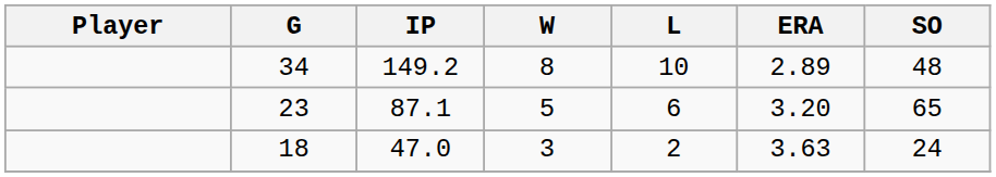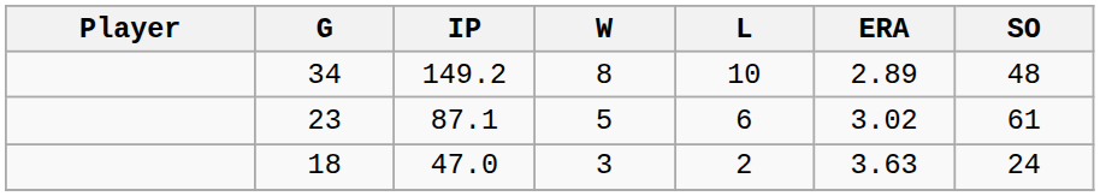 <table class="wikitable sortable">
 <tr>
 <th bgcolor="#DDDDFF" width="16%">Player</th>
 <th bgcolor="#DDDDFF" width="9%">G</th>
 <th bgcolor="#DDDDFF" width="9%">IP</th>
 <th bgcolor="#DDDDFF" width="9%">W</th>
 <th bgcolor="#DDDDFF" width="9%">L</th>
 <th bgcolor="#DDDDFF" width="9%">ERA</th>
 <th bgcolor="#DDDDFF" width="9%">SO</th>
 </tr>
 <tr align="center">
 <td></td>
 <td>34</td>
 <td>149.2</td>
 <td>8</td>
 <td>10</td>
 <td>2.89</td>
 <td>48</td>
 </tr>
 <tr align="center">
 <td></td>
 <td>23</td>
 <td>87.1</td>
 <td>5</td>
 <td>6</td>
-<td>3.20</td>
-<td>65</td>
+<td>3.02</td>
+<td>61</td>
 </tr>
 <tr align="center">
 <td></td>
 <td>18</td>
 <td>47.0</td>
 <td>3</td>
 <td>2</td>
 <td>3.63</td>
 <td>24</td>
 </tr>
 <tr align="center">
 </tr>
 </table>
